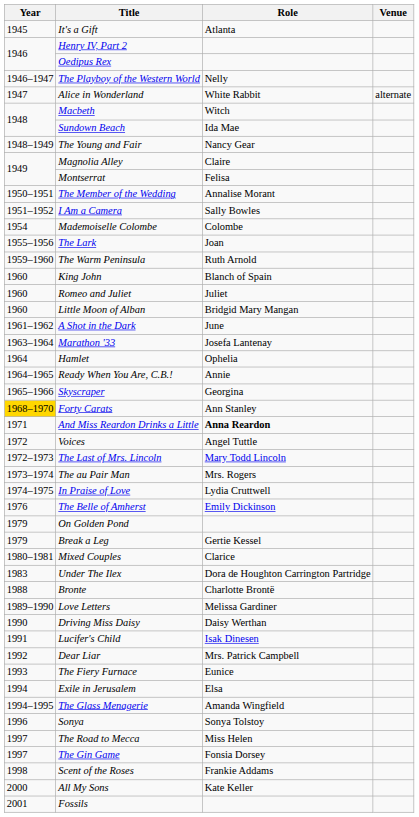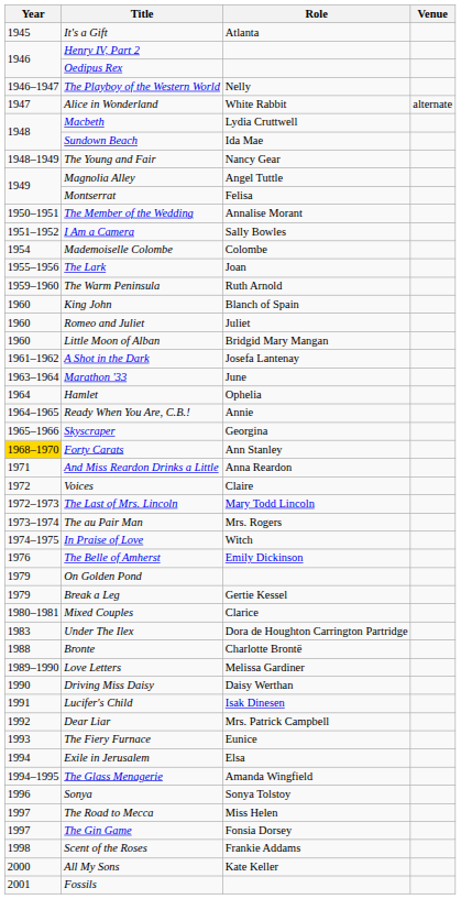 <table class="wikitable sortable">
 <tr>
 <th>Year</th>
 <th>Title</th>
 <th>Role</th>
 <th class="unsortable">Venue</th>
 </tr>
 <tr>
 <td>1945</td>
 <td><em>It's a Gift</em></td>
 <td>Atlanta</td>
 <td></td>
 </tr>
 <tr>
 <td rowspan="2">1946</td>
 <td><em><a href='#'>Henry IV, Part 2</a></em></td>
 <td></td>
 <td></td>
 </tr>
 <tr>
 <td><em><a href='#'>Oedipus Rex</a></em></td>
 <td></td>
 <td></td>
 </tr>
 <tr>
 <td>1946–1947</td>
 <td><em><a href='#'>The Playboy of the Western World</a></em></td>
 <td>Nelly</td>
 <td></td>
 </tr>
 <tr>
 <td>1947</td>
 <td><em>Alice in Wonderland</em></td>
 <td>White Rabbit</td>
 <td>alternate</td>
 </tr>
 <tr>
 <td rowspan="2">1948</td>
 <td><em><a href='#'>Macbeth</a></em></td>
-<td>Witch</td>
+<td>Lydia Cruttwell</td>
 <td></td>
 </tr>
 <tr>
 <td><em><a href='#'>Sundown Beach</a></em></td>
 <td>Ida Mae</td>
 <td></td>
 </tr>
 <tr>
 <td>1948–1949</td>
 <td><em>The Young and Fair</em></td>
 <td>Nancy Gear</td>
 <td></td>
 </tr>
 <tr>
 <td rowspan="2">1949</td>
 <td><em>Magnolia Alley</em></td>
-<td>Claire</td>
+<td>Angel Tuttle</td>
 <td></td>
 </tr>
 <tr>
 <td><em>Montserrat</em></td>
 <td>Felisa</td>
 <td></td>
 </tr>
 <tr>
 <td>1950–1951</td>
 <td><em><a href='#'>The Member of the Wedding</a></em></td>
 <td>Annalise Morant</td>
 <td></td>
 </tr>
 <tr>
 <td>1951–1952</td>
 <td><em><a href='#'>I Am a Camera</a></em></td>
 <td>Sally Bowles</td>
 <td></td>
 </tr>
 <tr>
 <td>1954</td>
 <td><em>Mademoiselle Colombe</em></td>
 <td>Colombe</td>
 <td></td>
 </tr>
 <tr>
 <td>1955–1956</td>
 <td><em><a href='#'>The Lark</a></em></td>
 <td>Joan</td>
 <td></td>
 </tr>
 <tr>
 <td>1959–1960</td>
 <td><em>The Warm Peninsula</em></td>
 <td>Ruth Arnold</td>
 <td></td>
 </tr>
 <tr>
 <td>1960</td>
 <td><em>King John</em></td>
 <td>Blanch of Spain</td>
 <td></td>
 </tr>
 <tr>
 <td>1960</td>
 <td><em>Romeo and Juliet</em></td>
 <td>Juliet</td>
 <td></td>
 </tr>
 <tr>
 <td>1960</td>
 <td><em>Little Moon of Alban</em></td>
 <td>Bridgid Mary Mangan</td>
 <td></td>
 </tr>
 <tr>
 <td>1961–1962</td>
 <td><em><a href='#'>A Shot in the Dark</a></em></td>
-<td>June</td>
+<td>Josefa Lantenay</td>
 <td></td>
 </tr>
 <tr>
 <td>1963–1964</td>
 <td><em><a href='#'>Marathon '33</a></em></td>
-<td>Josefa Lantenay</td>
+<td>June</td>
 <td></td>
 </tr>
 <tr>
 <td>1964</td>
 <td><em>Hamlet</em></td>
 <td>Ophelia</td>
 <td></td>
 </tr>
 <tr>
 <td>1964–1965</td>
 <td><em>Ready When You Are, C.B.!</em></td>
 <td>Annie</td>
 <td></td>
 </tr>
 <tr>
 <td>1965–1966</td>
 <td><em><a href='#'>Skyscraper</a></em></td>
 <td>Georgina</td>
 <td></td>
 </tr>
 <tr>
 <td style="background: gold;">1968–1970</td>
 <td><em><a href='#'>Forty Carats</a></em></td>
 <td>Ann Stanley</td>
 <td></td>
 </tr>
 <tr>
 <td>1971</td>
 <td><em><a href='#'>And Miss Reardon Drinks a Little</a></em></td>
-<td><strong>Anna Reardon</strong></td>
+<td>Anna Reardon</td>
 <td></td>
 </tr>
 <tr>
 <td>1972</td>
 <td><em>Voices</em></td>
-<td>Angel Tuttle</td>
+<td>Claire</td>
 <td></td>
 </tr>
 <tr>
 <td>1972–1973</td>
 <td><em><a href='#'>The Last of Mrs. Lincoln</a></em></td>
 <td><a href='#'>Mary Todd Lincoln</a></td>
 <td></td>
 </tr>
 <tr>
 <td>1973–1974</td>
 <td><em>The au Pair Man</em></td>
 <td>Mrs. Rogers</td>
 <td></td>
 </tr>
 <tr>
 <td>1974–1975</td>
 <td><em><a href='#'>In Praise of Love</a></em></td>
-<td>Lydia Cruttwell</td>
+<td>Witch</td>
 <td></td>
 </tr>
 <tr>
 <td>1976</td>
 <td><em><a href='#'>The Belle of Amherst</a></em></td>
 <td><a href='#'>Emily Dickinson</a></td>
 <td></td>
 </tr>
 <tr>
 <td>1979</td>
 <td><em>On Golden Pond</em></td>
 <td></td>
 <td></td>
 </tr>
 <tr>
 <td>1979</td>
 <td><em>Break a Leg</em></td>
 <td>Gertie Kessel</td>
 <td></td>
 </tr>
 <tr>
 <td>1980–1981</td>
 <td><em>Mixed Couples</em></td>
 <td>Clarice</td>
 <td></td>
 </tr>
 <tr>
 <td>1983</td>
 <td><em>Under The Ilex</em></td>
 <td>Dora de Houghton Carrington Partridge</td>
 <td></td>
 </tr>
 <tr>
 <td>1988</td>
 <td><em>Bronte</em></td>
 <td>Charlotte Brontë</td>
 <td></td>
 </tr>
 <tr>
 <td>1989–1990</td>
 <td><em>Love Letters</em></td>
 <td>Melissa Gardiner</td>
 <td></td>
 </tr>
 <tr>
 <td>1990</td>
 <td><em>Driving Miss Daisy</em></td>
 <td>Daisy Werthan</td>
 <td></td>
 </tr>
 <tr>
 <td>1991</td>
 <td><em>Lucifer's Child</em></td>
 <td><a href='#'>Isak Dinesen</a></td>
 <td></td>
 </tr>
 <tr>
 <td>1992</td>
 <td><em>Dear Liar</em></td>
 <td>Mrs. Patrick Campbell</td>
 <td></td>
 </tr>
 <tr>
 <td>1993</td>
 <td><em>The Fiery Furnace</em></td>
 <td>Eunice</td>
 <td></td>
 </tr>
 <tr>
 <td>1994</td>
 <td><em>Exile in Jerusalem</em></td>
 <td>Elsa</td>
 <td></td>
 </tr>
 <tr>
 <td>1994–1995</td>
 <td><em><a href='#'>The Glass Menagerie</a></em></td>
 <td>Amanda Wingfield</td>
 <td></td>
 </tr>
 <tr>
 <td>1996</td>
 <td><em>Sonya</em></td>
 <td>Sonya Tolstoy</td>
 <td></td>
 </tr>
 <tr>
 <td>1997</td>
 <td><em>The Road to Mecca</em></td>
 <td>Miss Helen</td>
 <td></td>
 </tr>
 <tr>
 <td>1997</td>
 <td><em><a href='#'>The Gin Game</a></em></td>
 <td>Fonsia Dorsey</td>
 <td></td>
 </tr>
 <tr>
 <td>1998</td>
 <td><em>Scent of the Roses</em></td>
 <td>Frankie Addams</td>
 <td></td>
 </tr>
 <tr>
 <td>2000</td>
 <td><em>All My Sons</em></td>
 <td>Kate Keller</td>
 <td></td>
 </tr>
 <tr>
 <td>2001</td>
 <td><em>Fossils</em></td>
 <td></td>
 <td></td>
 </tr>
 </table>
